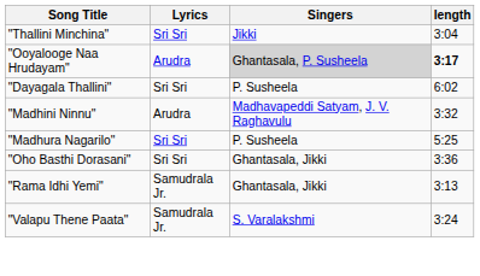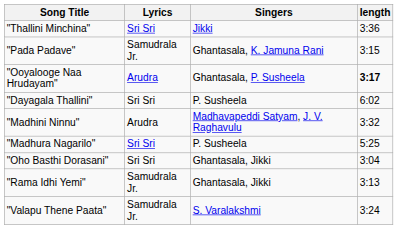 <table class="wikitable">
 <tr>
 <th>Song Title</th>
 <th>Lyrics</th>
 <th>Singers</th>
 <th>length</th>
 </tr>
 <tr>
 <td>"Thallini Minchina"</td>
 <td><a href='#'>Sri Sri</a></td>
 <td><a href='#'>Jikki</a></td>
-<td>3:04</td>
+<td>3:36</td>
+</tr>
+<tr>
+<td>"Pada Padave"</td>
+<td>Samudrala Jr.</td>
+<td>Ghantasala, <a href='#'>K. Jamuna Rani</a></td>
+<td>3:15</td>
 </tr>
 <tr>
 <td>"Ooyalooge Naa Hrudayam"</td>
 <td><a href='#'>Arudra</a></td>
-<td style="background: lightgrey;">Ghantasala, <a href='#'>P. Susheela</a></td>
+<td>Ghantasala, <a href='#'>P. Susheela</a></td>
 <td><strong>3:17</strong></td>
 </tr>
 <tr>
 <td>"Dayagala Thallini"</td>
 <td>Sri Sri</td>
 <td>P. Susheela</td>
 <td>6:02</td>
 </tr>
 <tr>
 <td>"Madhini Ninnu"</td>
 <td>Arudra</td>
 <td><a href='#'>Madhavapeddi Satyam</a>, <a href='#'>J. V. Raghavulu</a></td>
 <td>3:32</td>
 </tr>
 <tr>
 <td>"Madhura Nagarilo"</td>
 <td><a href='#'>Sri Sri</a></td>
 <td>P. Susheela</td>
 <td>5:25</td>
 </tr>
 <tr>
 <td>"Oho Basthi Dorasani"</td>
 <td>Sri Sri</td>
 <td>Ghantasala, Jikki</td>
-<td>3:36</td>
+<td>3:04</td>
 </tr>
 <tr>
 <td>"Rama Idhi Yemi"</td>
 <td>Samudrala Jr.</td>
 <td>Ghantasala, Jikki</td>
 <td>3:13</td>
 </tr>
 <tr>
 <td>"Valapu Thene Paata"</td>
 <td>Samudrala Jr.</td>
 <td><a href='#'>S. Varalakshmi</a></td>
 <td>3:24</td>
 </tr>
 </table>
